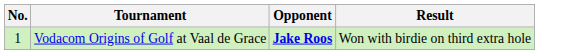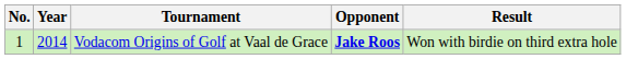 <table class="wikitable" style="font-size:95%;">
 <tr>
 <th>No.</th>
+<th>Year</th>
 <th>Tournament</th>
 <th>Opponent</th>
 <th>Result</th>
 </tr>
 <tr style="background:#D0F0C0;">
 <td align=center>1</td>
+<td><a href='#'>2014</a></td>
 <td><a href='#'>Vodacom Origins of Golf</a> at Vaal de Grace</td>
 <td><strong> <a href='#'>Jake Roos</a></strong></td>
 <td>Won with birdie on third extra hole</td>
 </tr>
 </table>
